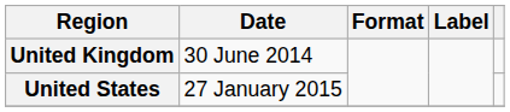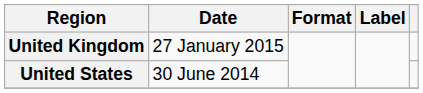 <table class="wikitable plainrowheaders">
 <tr>
 <th scope="col">Region</th>
 <th scope="col">Date</th>
 <th scope="col">Format</th>
 <th scope="col">Label</th>
 <th scope="col"></th>
 </tr>
 <tr>
 <th scope="row">United Kingdom</th>
-<td>30 June 2014</td>
+<td>27 January 2015</td>
 <td rowspan="2"></td>
 <td rowspan="2"></td>
 <td style="text-align:center;"></td>
 </tr>
 <tr>
 <th scope="row">United States</th>
-<td>27 January 2015</td>
+<td>30 June 2014</td>
 <td style="text-align:center;"></td>
 </tr>
 <tr>
 </tr>
 </table>
